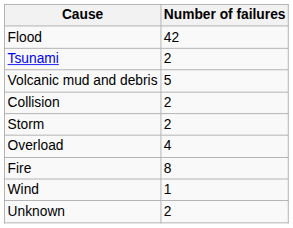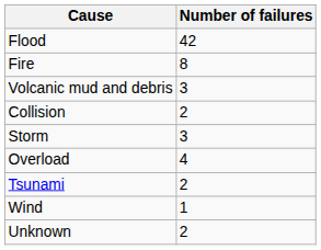 <table class="wikitable">
 <tr>
 <th>Cause</th>
 <th>Number of failures</th>
 </tr>
 <tr>
 <td>Flood</td>
 <td>42</td>
 </tr>
 <tr>
-<td><a href='#'>Tsunami</a></td>
-<td>2</td>
+<td>Fire</td>
+<td>8</td>
 </tr>
 <tr>
 <td>Volcanic mud and debris</td>
-<td>5</td>
+<td>3</td>
 </tr>
 <tr>
 <td>Collision</td>
 <td>2</td>
 </tr>
 <tr>
 <td>Storm</td>
-<td>2</td>
+<td>3</td>
 </tr>
 <tr>
 <td>Overload</td>
 <td>4</td>
 </tr>
 <tr>
-<td>Fire</td>
-<td>8</td>
+<td><a href='#'>Tsunami</a></td>
+<td>2</td>
 </tr>
 <tr>
 <td>Wind</td>
 <td>1</td>
 </tr>
 <tr>
 <td>Unknown</td>
 <td>2</td>
 </tr>
 </table>
